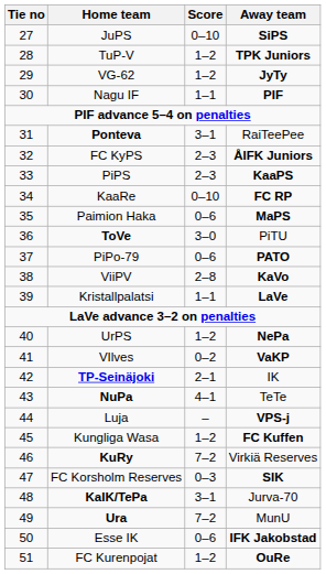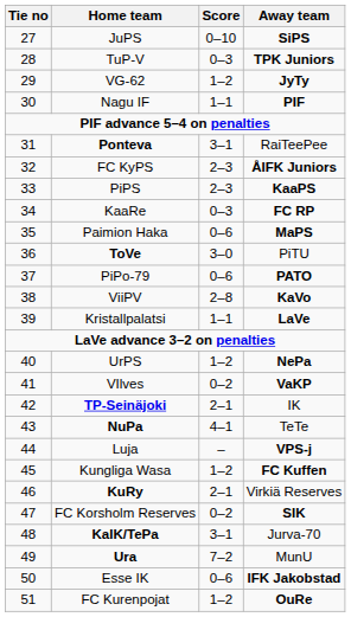 <table class="wikitable" style="text-align: center">
 <tr>
 <th>Tie no</th>
 <th>Home team</th>
 <th>Score</th>
 <th>Away team</th>
 </tr>
 <tr>
 <td>27</td>
 <td>JuPS</td>
 <td>0–10</td>
 <td><strong>SiPS</strong></td>
 </tr>
 <tr>
 <td>28</td>
 <td>TuP-V</td>
-<td>1–2</td>
+<td>0–3</td>
 <td><strong>TPK Juniors</strong></td>
 </tr>
 <tr>
 <td>29</td>
 <td>VG-62</td>
 <td>1–2</td>
 <td><strong>JyTy</strong></td>
 </tr>
 <tr>
 <td>30</td>
 <td>Nagu IF</td>
 <td>1–1 </td>
 <td><strong>PIF</strong></td>
 </tr>
 <tr>
 <td colspan=4><strong>PIF advance 5–4 on <a href='#'>penalties</a></strong></td>
 </tr>
 <tr>
 <td>31</td>
 <td><strong>Ponteva</strong></td>
 <td>3–1</td>
 <td>RaiTeePee</td>
 </tr>
 <tr>
 <td>32</td>
 <td>FC KyPS</td>
 <td>2–3 </td>
 <td><strong>ÅIFK Juniors</strong></td>
 </tr>
 <tr>
 <td>33</td>
 <td>PiPS</td>
 <td>2–3</td>
 <td><strong>KaaPS</strong></td>
 </tr>
 <tr>
 <td>34</td>
 <td>KaaRe</td>
-<td>0–10</td>
+<td>0–3</td>
 <td><strong>FC RP</strong></td>
 </tr>
 <tr>
 <td>35</td>
 <td>Paimion Haka</td>
 <td>0–6</td>
 <td><strong>MaPS</strong></td>
 </tr>
 <tr>
 <td>36</td>
 <td><strong>ToVe</strong></td>
 <td>3–0</td>
 <td>PiTU</td>
 </tr>
 <tr>
 <td>37</td>
 <td>PiPo-79</td>
 <td>0–6</td>
 <td><strong>PATO</strong></td>
 </tr>
 <tr>
 <td>38</td>
 <td>ViiPV</td>
 <td>2–8</td>
 <td><strong>KaVo</strong></td>
 </tr>
 <tr>
 <td>39</td>
 <td>Kristallpalatsi</td>
 <td>1–1 </td>
 <td><strong>LaVe</strong></td>
 </tr>
 <tr>
 <td colspan=4><strong>LaVe advance 3–2 on <a href='#'>penalties</a></strong></td>
 </tr>
 <tr>
 <td>40</td>
 <td>UrPS</td>
 <td>1–2 </td>
 <td><strong>NePa</strong></td>
 </tr>
 <tr>
 <td>41</td>
 <td>VIlves</td>
 <td>0–2</td>
 <td><strong>VaKP</strong></td>
 </tr>
 <tr>
 <td>42</td>
 <td><strong><a href='#'>TP-Seinäjoki</a></strong></td>
 <td>2–1</td>
 <td>IK</td>
 </tr>
 <tr>
 <td>43</td>
 <td><strong>NuPa</strong></td>
 <td>4–1</td>
 <td>TeTe</td>
 </tr>
 <tr>
 <td>44</td>
 <td>Luja</td>
 <td>–</td>
 <td><strong>VPS-j</strong></td>
 </tr>
 <tr>
 <td>45</td>
 <td>Kungliga Wasa</td>
 <td>1–2</td>
 <td><strong>FC Kuffen</strong></td>
 </tr>
 <tr>
 <td>46</td>
 <td><strong>KuRy</strong></td>
-<td>7–2</td>
+<td>2–1</td>
 <td>Virkiä Reserves</td>
 </tr>
 <tr>
 <td>47</td>
 <td>FC Korsholm Reserves</td>
-<td>0–3</td>
+<td>0–2</td>
 <td><strong>SIK</strong></td>
 </tr>
 <tr>
 <td>48</td>
 <td><strong>KaIK/TePa</strong></td>
 <td>3–1</td>
 <td>Jurva-70</td>
 </tr>
 <tr>
 <td>49</td>
 <td><strong>Ura</strong></td>
 <td>7–2</td>
 <td>MunU</td>
 </tr>
 <tr>
 <td>50</td>
 <td>Esse IK</td>
 <td>0–6</td>
 <td><strong>IFK Jakobstad</strong></td>
 </tr>
 <tr>
 <td>51</td>
 <td>FC Kurenpojat</td>
 <td>1–2</td>
 <td><strong>OuRe</strong></td>
 </tr>
 </table>
